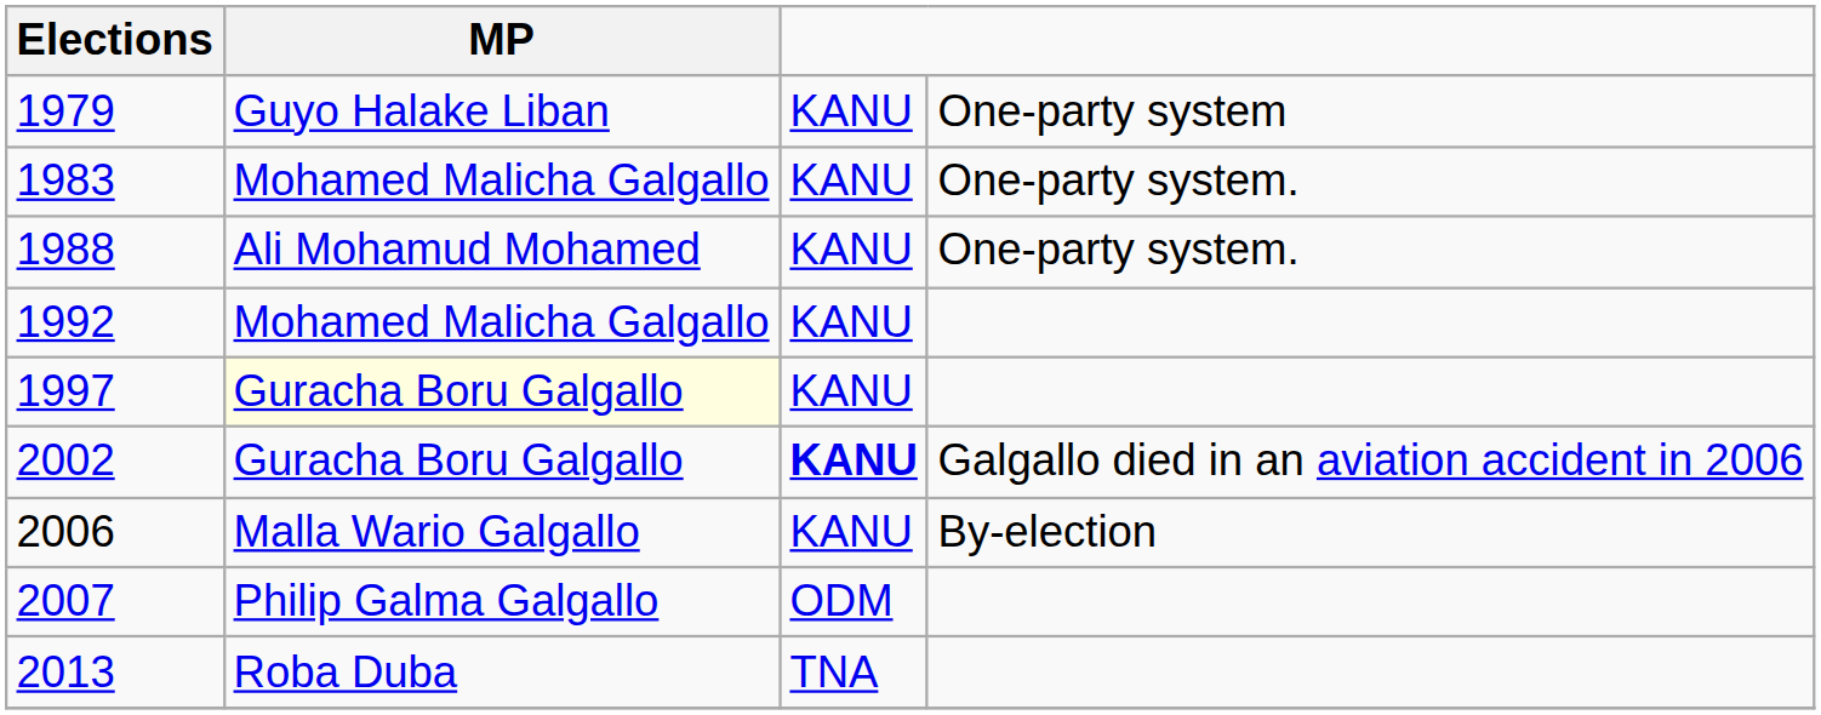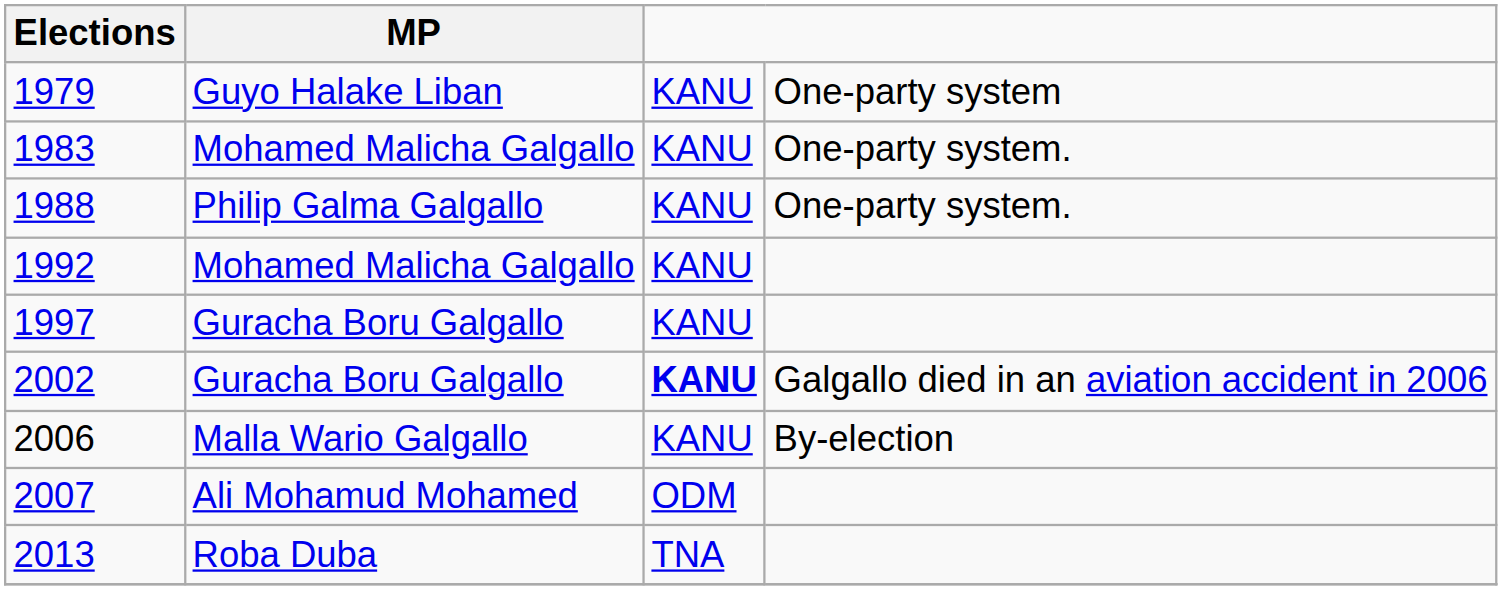 <table class="wikitable">
 <tr>
 <th>Elections</th>
 <th>MP </th>
 </tr>
 <tr>
 <td><a href='#'>1979</a></td>
 <td><a href='#'>Guyo Halake Liban</a></td>
 <td><a href='#'>KANU</a></td>
 <td>One-party system</td>
 </tr>
 <tr>
 <td><a href='#'>1983</a></td>
 <td><a href='#'>Mohamed Malicha Galgallo</a></td>
 <td><a href='#'>KANU</a></td>
 <td>One-party system.</td>
 </tr>
 <tr>
 <td><a href='#'>1988</a></td>
-<td><a href='#'>Ali Mohamud Mohamed</a></td>
+<td><a href='#'>Philip Galma Galgallo</a></td>
 <td><a href='#'>KANU</a></td>
 <td>One-party system.</td>
 </tr>
 <tr>
 <td><a href='#'>1992</a></td>
 <td><a href='#'>Mohamed Malicha Galgallo</a></td>
 <td><a href='#'>KANU</a></td>
 <td></td>
 </tr>
 <tr>
 <td><a href='#'>1997</a></td>
-<td style="background: lightyellow;"><a href='#'>Guracha Boru Galgallo</a></td>
+<td><a href='#'>Guracha Boru Galgallo</a></td>
 <td><a href='#'>KANU</a></td>
 <td></td>
 </tr>
 <tr>
 <td><a href='#'>2002</a></td>
 <td><a href='#'>Guracha Boru Galgallo</a></td>
 <td><strong><a href='#'>KANU</a></strong></td>
 <td>Galgallo died in an <a href='#'>aviation accident in 2006</a></td>
 </tr>
 <tr>
 <td>2006</td>
 <td><a href='#'>Malla Wario Galgallo</a></td>
 <td><a href='#'>KANU</a></td>
 <td>By-election </td>
 </tr>
 <tr>
 <td><a href='#'>2007</a></td>
-<td><a href='#'>Philip Galma Galgallo</a></td>
+<td><a href='#'>Ali Mohamud Mohamed</a></td>
 <td><a href='#'>ODM</a></td>
 <td></td>
 </tr>
 <tr>
 <td><a href='#'>2013</a></td>
 <td><a href='#'>Roba Duba</a></td>
 <td><a href='#'>TNA</a></td>
 <td></td>
 </tr>
 <tr>
 </tr>
 </table>
